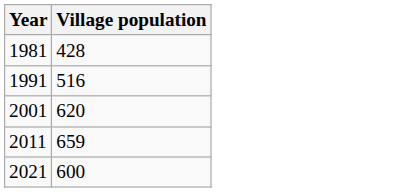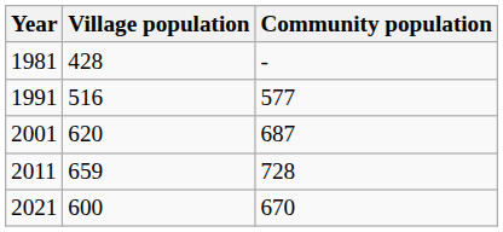 <table class=wikitable>
 <tr>
 <th>Year</th>
 <th>Village population</th>
+<th>Community population</th>
 </tr>
 <tr>
 <td>1981</td>
 <td>428</td>
+<td>-</td>
 </tr>
 <tr>
 <td>1991</td>
 <td>516</td>
+<td>577</td>
 </tr>
 <tr>
 <td>2001</td>
 <td>620</td>
+<td>687</td>
 </tr>
 <tr>
 <td>2011</td>
 <td>659</td>
+<td>728</td>
 </tr>
 <tr>
 <td>2021</td>
 <td>600</td>
+<td>670</td>
 </tr>
 </table>
